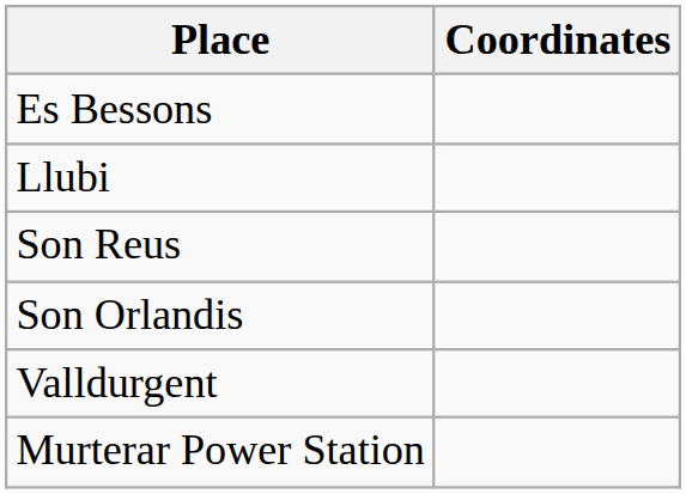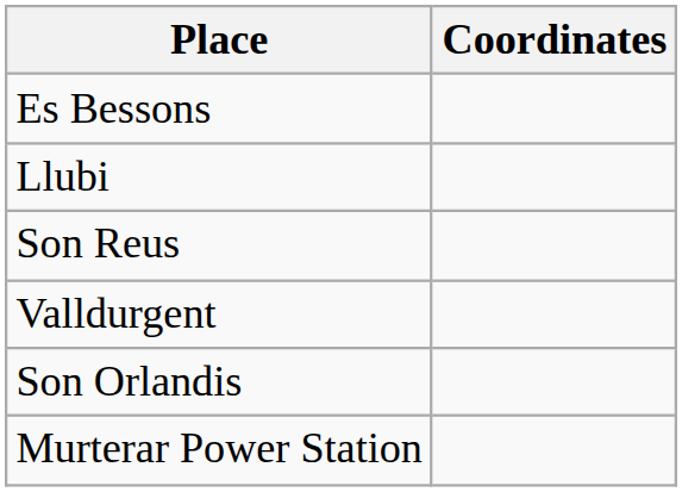 <table class="wikitable sortable">
 <tr>
 <th>Place</th>
 <th>Coordinates</th>
 </tr>
 <tr>
 <td>Es Bessons</td>
 <td></td>
 </tr>
 <tr>
 <td>Llubi</td>
 <td></td>
 </tr>
 <tr>
 <td>Son Reus</td>
 <td></td>
 </tr>
 <tr>
-<td>Son Orlandis</td>
+<td>Valldurgent</td>
 <td></td>
 </tr>
 <tr>
-<td>Valldurgent</td>
+<td>Son Orlandis</td>
 <td></td>
 </tr>
 <tr>
 <td>Murterar Power Station</td>
 <td></td>
 </tr>
 </table>
